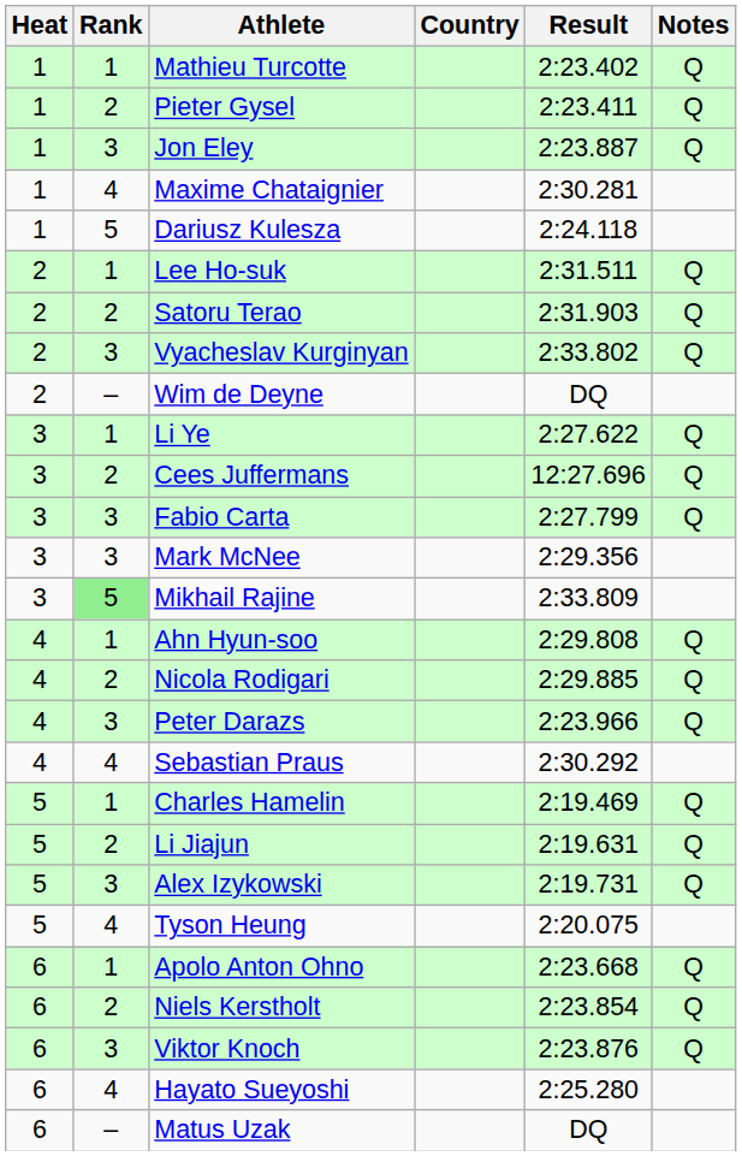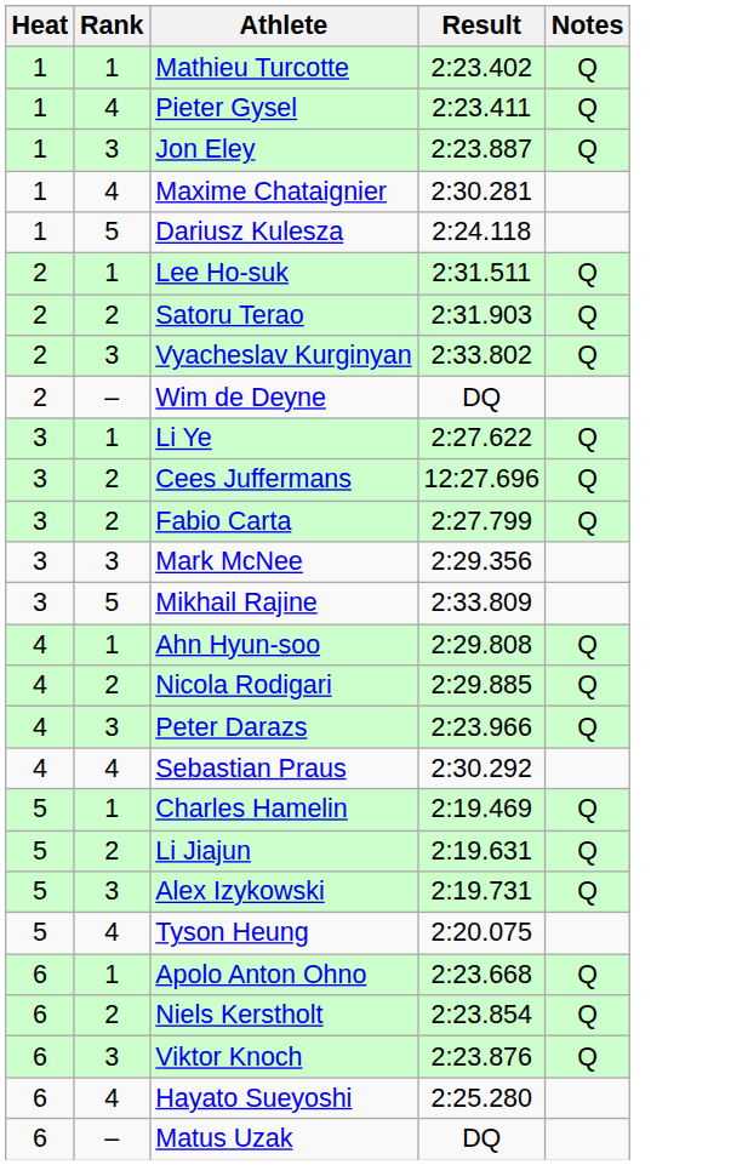 <table class="wikitable sortable" style="text-align:center">
 <tr>
 <th>Heat</th>
 <th>Rank</th>
 <th>Athlete</th>
-<th>Country</th>
 <th>Result</th>
 <th>Notes</th>
 </tr>
 <tr bgcolor=ccffcc>
 <td>1</td>
 <td>1</td>
 <td align=left><a href='#'>Mathieu Turcotte</a></td>
-<td></td>
 <td>2:23.402</td>
 <td>Q</td>
 </tr>
 <tr bgcolor=ccffcc>
 <td>1</td>
-<td>2</td>
+<td>4</td>
 <td align=left><a href='#'>Pieter Gysel</a></td>
-<td></td>
 <td>2:23.411</td>
 <td>Q</td>
 </tr>
 <tr bgcolor=ccffcc>
 <td>1</td>
 <td>3</td>
 <td align=left><a href='#'>Jon Eley</a></td>
-<td></td>
 <td>2:23.887</td>
 <td>Q</td>
 </tr>
 <tr>
 <td>1</td>
 <td>4</td>
 <td align=left><a href='#'>Maxime Chataignier</a></td>
-<td></td>
 <td>2:30.281</td>
 <td></td>
 </tr>
 <tr>
 <td>1</td>
 <td>5</td>
 <td align=left><a href='#'>Dariusz Kulesza</a></td>
-<td></td>
 <td>2:24.118</td>
 <td></td>
 </tr>
 <tr bgcolor=ccffcc>
 <td>2</td>
 <td>1</td>
 <td align=left><a href='#'>Lee Ho-suk</a></td>
-<td></td>
 <td>2:31.511</td>
 <td>Q</td>
 </tr>
 <tr bgcolor=ccffcc>
 <td>2</td>
 <td>2</td>
 <td align=left><a href='#'>Satoru Terao</a></td>
-<td></td>
 <td>2:31.903</td>
 <td>Q</td>
 </tr>
 <tr bgcolor=ccffcc>
 <td>2</td>
 <td>3</td>
 <td align=left><a href='#'>Vyacheslav Kurginyan</a></td>
-<td></td>
 <td>2:33.802</td>
 <td>Q</td>
 </tr>
 <tr>
 <td>2</td>
 <td>–</td>
 <td align=left><a href='#'>Wim de Deyne</a></td>
-<td></td>
 <td>DQ</td>
 <td></td>
 </tr>
 <tr bgcolor=ccffcc>
 <td>3</td>
 <td>1</td>
 <td align=left><a href='#'>Li Ye</a></td>
-<td></td>
 <td>2:27.622</td>
 <td>Q</td>
 </tr>
 <tr bgcolor=ccffcc>
 <td>3</td>
 <td>2</td>
 <td align=left><a href='#'>Cees Juffermans</a></td>
-<td></td>
 <td>12:27.696</td>
 <td>Q</td>
 </tr>
 <tr bgcolor=ccffcc>
 <td>3</td>
-<td>3</td>
+<td>2</td>
 <td align=left><a href='#'>Fabio Carta</a></td>
-<td></td>
 <td>2:27.799</td>
 <td>Q</td>
 </tr>
 <tr>
 <td>3</td>
 <td>3</td>
 <td align=left><a href='#'>Mark McNee</a></td>
-<td></td>
 <td>2:29.356</td>
 <td></td>
 </tr>
 <tr>
 <td>3</td>
-<td style="background: lightgreen;">5</td>
+<td>5</td>
 <td align=left><a href='#'>Mikhail Rajine</a></td>
-<td></td>
 <td>2:33.809</td>
 <td></td>
 </tr>
 <tr bgcolor=ccffcc>
 <td>4</td>
 <td>1</td>
 <td align=left><a href='#'>Ahn Hyun-soo</a></td>
-<td></td>
 <td>2:29.808</td>
 <td>Q</td>
 </tr>
 <tr bgcolor=ccffcc>
 <td>4</td>
 <td>2</td>
 <td align=left><a href='#'>Nicola Rodigari</a></td>
-<td></td>
 <td>2:29.885</td>
 <td>Q</td>
 </tr>
 <tr bgcolor=ccffcc>
 <td>4</td>
 <td>3</td>
 <td align=left><a href='#'>Peter Darazs</a></td>
-<td></td>
 <td>2:23.966</td>
 <td>Q</td>
 </tr>
 <tr>
 <td>4</td>
 <td>4</td>
 <td align=left><a href='#'>Sebastian Praus</a></td>
-<td></td>
 <td>2:30.292</td>
 <td></td>
 </tr>
 <tr bgcolor=ccffcc>
 <td>5</td>
 <td>1</td>
 <td align=left><a href='#'>Charles Hamelin</a></td>
-<td></td>
 <td>2:19.469</td>
 <td>Q</td>
 </tr>
 <tr bgcolor=ccffcc>
 <td>5</td>
 <td>2</td>
 <td align=left><a href='#'>Li Jiajun</a></td>
-<td></td>
 <td>2:19.631</td>
 <td>Q</td>
 </tr>
 <tr bgcolor=ccffcc>
 <td>5</td>
 <td>3</td>
 <td align=left><a href='#'>Alex Izykowski</a></td>
-<td></td>
 <td>2:19.731</td>
 <td>Q</td>
 </tr>
 <tr>
 <td>5</td>
 <td>4</td>
 <td align=left><a href='#'>Tyson Heung</a></td>
-<td></td>
 <td>2:20.075</td>
 <td></td>
 </tr>
 <tr bgcolor=ccffcc>
 <td>6</td>
 <td>1</td>
 <td align=left><a href='#'>Apolo Anton Ohno</a></td>
-<td></td>
 <td>2:23.668</td>
 <td>Q</td>
 </tr>
 <tr bgcolor=ccffcc>
 <td>6</td>
 <td>2</td>
 <td align=left><a href='#'>Niels Kerstholt</a></td>
-<td></td>
 <td>2:23.854</td>
 <td>Q</td>
 </tr>
 <tr bgcolor=ccffcc>
 <td>6</td>
 <td>3</td>
 <td align=left><a href='#'>Viktor Knoch</a></td>
-<td></td>
 <td>2:23.876</td>
 <td>Q</td>
 </tr>
 <tr>
 <td>6</td>
 <td>4</td>
 <td align=left><a href='#'>Hayato Sueyoshi</a></td>
-<td></td>
 <td>2:25.280</td>
 <td></td>
 </tr>
 <tr>
 <td>6</td>
 <td>–</td>
 <td align=left><a href='#'>Matus Uzak</a></td>
-<td></td>
 <td>DQ</td>
 <td></td>
 </tr>
 </table>
